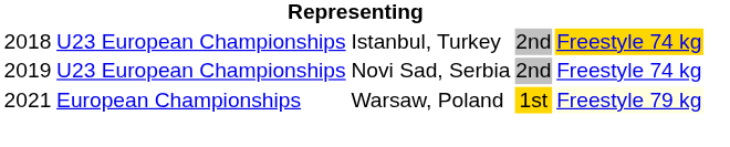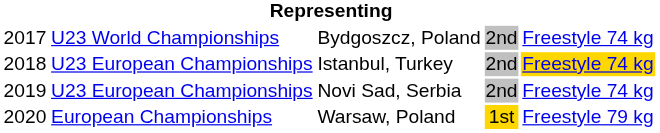 <table>
 <tr>
 <th colspan="6">Representing </th>
+</tr>
+<tr>
+<td>2017</td>
+<td><a href='#'>U23 World Championships</a></td>
+<td>Bydgoszcz, Poland</td>
+<td align="center" bgcolor="silver">2nd</td>
+<td><a href='#'>Freestyle 74 kg</a></td>
+<td></td>
 </tr>
 <tr>
 <td>2018</td>
 <td><a href='#'>U23 European Championships</a></td>
 <td>Istanbul, Turkey</td>
 <td align="center" bgcolor="silver">2nd</td>
 <td style="background: gold;"><a href='#'>Freestyle 74 kg</a></td>
 <td></td>
 </tr>
 <tr>
 <td>2019</td>
 <td><a href='#'>U23 European Championships</a></td>
 <td>Novi Sad, Serbia</td>
 <td align="center" bgcolor="silver">2nd</td>
 <td><a href='#'>Freestyle 74 kg</a></td>
 <td></td>
 </tr>
 <tr>
-<td>2021</td>
+<td>2020</td>
 <td><a href='#'>European Championships</a></td>
 <td>Warsaw, Poland</td>
 <td align="center" bgcolor="gold">1st</td>
-<td style="background: lightyellow;"><a href='#'>Freestyle 79 kg</a></td>
+<td><a href='#'>Freestyle 79 kg</a></td>
 <td></td>
 </tr>
 </table>
